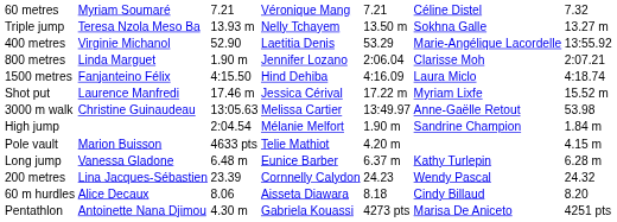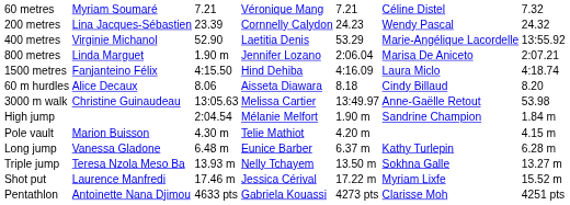 <table>
 <tr>
 <td>60 metres</td>
 <td><a href='#'>Myriam Soumaré</a></td>
 <td>7.21</td>
 <td><a href='#'>Véronique Mang</a></td>
 <td>7.21 </td>
 <td><a href='#'>Céline Distel</a></td>
 <td>7.32 </td>
 </tr>
 <tr>
-<td>Triple jump</td>
-<td><a href='#'>Teresa Nzola Meso Ba</a></td>
-<td>13.93 m</td>
-<td><a href='#'>Nelly Tchayem</a></td>
-<td>13.50 m</td>
-<td><a href='#'>Sokhna Galle</a></td>
-<td>13.27 m </td>
+<td>200 metres</td>
+<td><a href='#'>Lina Jacques-Sébastien</a></td>
+<td>23.39</td>
+<td><a href='#'>Cornnelly Calydon</a></td>
+<td>24.23 </td>
+<td><a href='#'>Wendy Pascal</a></td>
+<td>24.32</td>
 </tr>
 <tr>
 <td>400 metres</td>
 <td><a href='#'>Virginie Michanol</a></td>
 <td>52.90 </td>
 <td><a href='#'>Laetitia Denis</a></td>
 <td>53.29 </td>
 <td><a href='#'>Marie-Angélique Lacordelle</a></td>
 <td>13:55.92</td>
 </tr>
 <tr>
 <td>800 metres</td>
 <td><a href='#'>Linda Marguet</a></td>
 <td>1.90 m</td>
 <td><a href='#'>Jennifer Lozano</a></td>
 <td>2:06.04</td>
-<td><a href='#'>Clarisse Moh</a></td>
+<td><a href='#'>Marisa De Aniceto</a></td>
 <td>2:07.21</td>
 </tr>
 <tr>
 <td>1500 metres</td>
 <td><a href='#'>Fanjanteino Félix</a></td>
 <td>4:15.50</td>
 <td><a href='#'>Hind Dehiba</a></td>
 <td>4:16.09</td>
 <td><a href='#'>Laura Miclo</a></td>
 <td>4:18.74 </td>
 </tr>
 <tr>
-<td>Shot put</td>
-<td><a href='#'>Laurence Manfredi</a></td>
-<td>17.46 m</td>
-<td><a href='#'>Jessica Cérival</a></td>
-<td>17.22 m </td>
-<td><a href='#'>Myriam Lixfe</a></td>
-<td>15.52 m </td>
+<td>60 m hurdles</td>
+<td><a href='#'>Alice Decaux</a></td>
+<td>8.06 </td>
+<td><a href='#'>Aisseta Diawara</a></td>
+<td>8.18 </td>
+<td><a href='#'>Cindy Billaud</a></td>
+<td>8.20</td>
 </tr>
 <tr>
 <td>3000 m walk</td>
 <td><a href='#'>Christine Guinaudeau</a></td>
 <td>13:05.63 </td>
 <td><a href='#'>Melissa Cartier</a></td>
 <td>13:49.97</td>
 <td><a href='#'>Anne-Gaëlle Retout</a></td>
 <td>53.98 </td>
 </tr>
 <tr>
 <td>High jump</td>
 <td></td>
 <td>2:04.54 </td>
 <td><a href='#'>Mélanie Melfort</a></td>
 <td>1.90 m</td>
 <td><a href='#'>Sandrine Champion</a></td>
 <td>1.84 m </td>
 </tr>
 <tr>
 <td>Pole vault</td>
 <td><a href='#'>Marion Buisson</a></td>
-<td>4633 pts </td>
+<td>4.30 m</td>
 <td><a href='#'>Telie Mathiot</a></td>
 <td>4.20 m</td>
 <td></td>
 <td>4.15 m</td>
 </tr>
 <tr>
 <td>Long jump</td>
 <td><a href='#'>Vanessa Gladone</a></td>
 <td>6.48 m </td>
 <td><a href='#'>Eunice Barber</a></td>
 <td>6.37 m</td>
 <td><a href='#'>Kathy Turlepin</a></td>
 <td>6.28 m </td>
 </tr>
 <tr>
-<td>200 metres</td>
-<td><a href='#'>Lina Jacques-Sébastien</a></td>
-<td>23.39</td>
-<td><a href='#'>Cornnelly Calydon</a></td>
-<td>24.23 </td>
-<td><a href='#'>Wendy Pascal</a></td>
-<td>24.32</td>
+<td>Triple jump</td>
+<td><a href='#'>Teresa Nzola Meso Ba</a></td>
+<td>13.93 m</td>
+<td><a href='#'>Nelly Tchayem</a></td>
+<td>13.50 m</td>
+<td><a href='#'>Sokhna Galle</a></td>
+<td>13.27 m </td>
 </tr>
 <tr>
-<td>60 m hurdles</td>
-<td><a href='#'>Alice Decaux</a></td>
-<td>8.06 </td>
-<td><a href='#'>Aisseta Diawara</a></td>
-<td>8.18 </td>
-<td><a href='#'>Cindy Billaud</a></td>
-<td>8.20</td>
+<td>Shot put</td>
+<td><a href='#'>Laurence Manfredi</a></td>
+<td>17.46 m</td>
+<td><a href='#'>Jessica Cérival</a></td>
+<td>17.22 m </td>
+<td><a href='#'>Myriam Lixfe</a></td>
+<td>15.52 m </td>
 </tr>
 <tr>
 <td>Pentathlon</td>
 <td><a href='#'>Antoinette Nana Djimou</a></td>
-<td>4.30 m</td>
+<td>4633 pts </td>
 <td><a href='#'>Gabriela Kouassi</a></td>
 <td>4273 pts </td>
-<td><a href='#'>Marisa De Aniceto</a></td>
+<td><a href='#'>Clarisse Moh</a></td>
 <td>4251 pts </td>
 </tr>
 </table>
